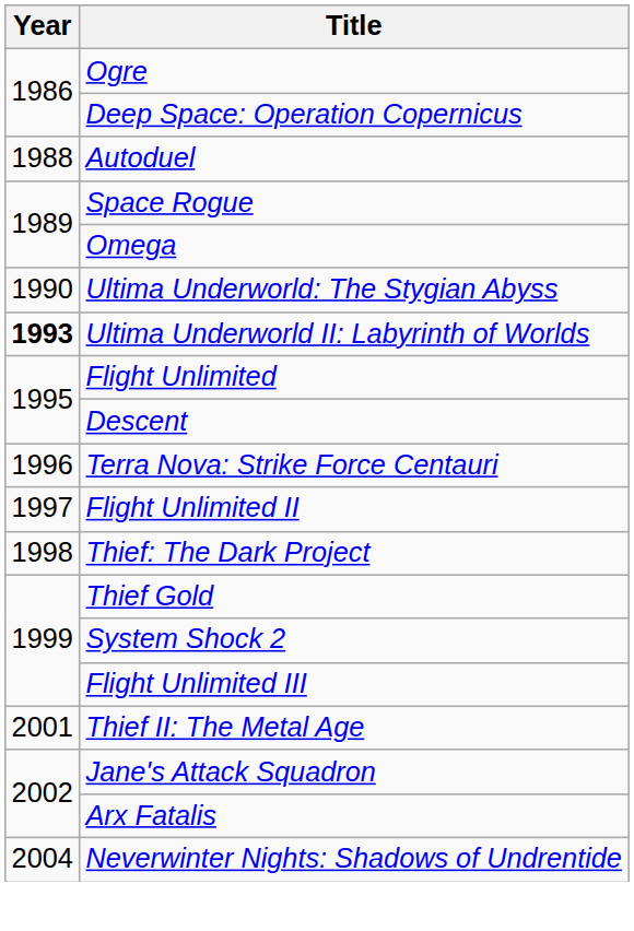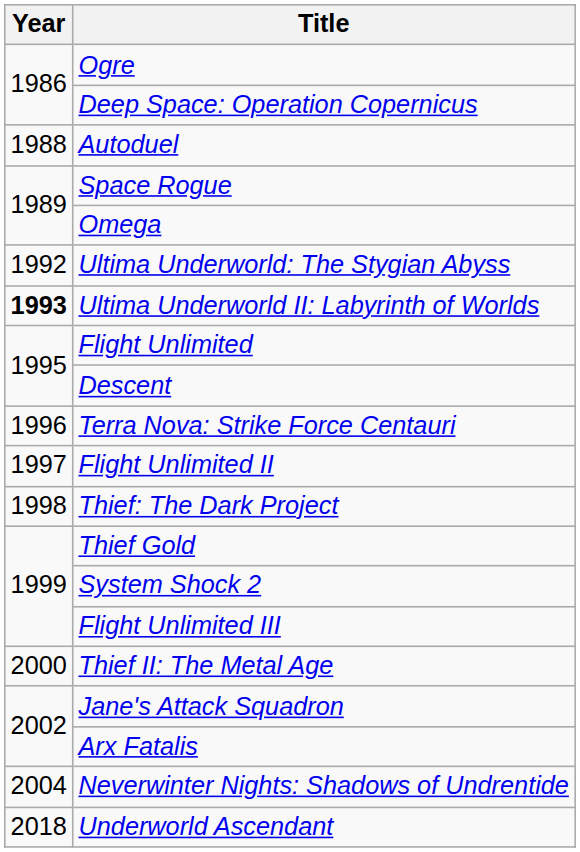 <table class="wikitable sortable">
 <tr>
 <th>Year</th>
 <th>Title</th>
 </tr>
 <tr>
 <td rowspan="2">1986</td>
 <td><em><a href='#'>Ogre</a></em></td>
 </tr>
 <tr>
 <td><em><a href='#'>Deep Space: Operation Copernicus</a></em></td>
 </tr>
 <tr>
 <td>1988</td>
 <td><em><a href='#'>Autoduel</a></em></td>
 </tr>
 <tr>
 <td rowspan="2">1989</td>
 <td><em><a href='#'>Space Rogue</a></em></td>
 </tr>
 <tr>
 <td><em><a href='#'>Omega</a></em></td>
 </tr>
 <tr>
-<td>1990</td>
+<td>1992</td>
 <td><em><a href='#'>Ultima Underworld: The Stygian Abyss</a></em></td>
 </tr>
 <tr>
 <td><strong>1993</strong></td>
 <td><em><a href='#'>Ultima Underworld II: Labyrinth of Worlds</a></em></td>
 </tr>
 <tr>
 <td rowspan="2">1995</td>
 <td><em><a href='#'>Flight Unlimited</a></em></td>
 </tr>
 <tr>
 <td><em><a href='#'>Descent</a></em></td>
 </tr>
 <tr>
 <td>1996</td>
 <td><em><a href='#'>Terra Nova: Strike Force Centauri</a></em></td>
 </tr>
 <tr>
 <td>1997</td>
 <td><em><a href='#'>Flight Unlimited II</a></em></td>
 </tr>
 <tr>
 <td>1998</td>
 <td><em><a href='#'>Thief: The Dark Project</a></em></td>
 </tr>
 <tr>
 <td rowspan="3">1999</td>
 <td><em><a href='#'>Thief Gold</a></em></td>
 </tr>
 <tr>
 <td><em><a href='#'>System Shock 2</a></em></td>
 </tr>
 <tr>
 <td><em><a href='#'>Flight Unlimited III</a></em></td>
 </tr>
 <tr>
-<td>2001</td>
+<td>2000</td>
 <td><em><a href='#'>Thief II: The Metal Age</a></em></td>
 </tr>
 <tr>
 <td rowspan="2">2002</td>
 <td><em><a href='#'>Jane's Attack Squadron</a></em></td>
 </tr>
 <tr>
 <td><em><a href='#'>Arx Fatalis</a></em></td>
 </tr>
 <tr>
 <td>2004</td>
 <td><em><a href='#'>Neverwinter Nights: Shadows of Undrentide</a></em></td>
 </tr>
+<tr>
+<td>2018</td>
+<td><em><a href='#'>Underworld Ascendant</a></em></td>
+</tr>
 </table>
